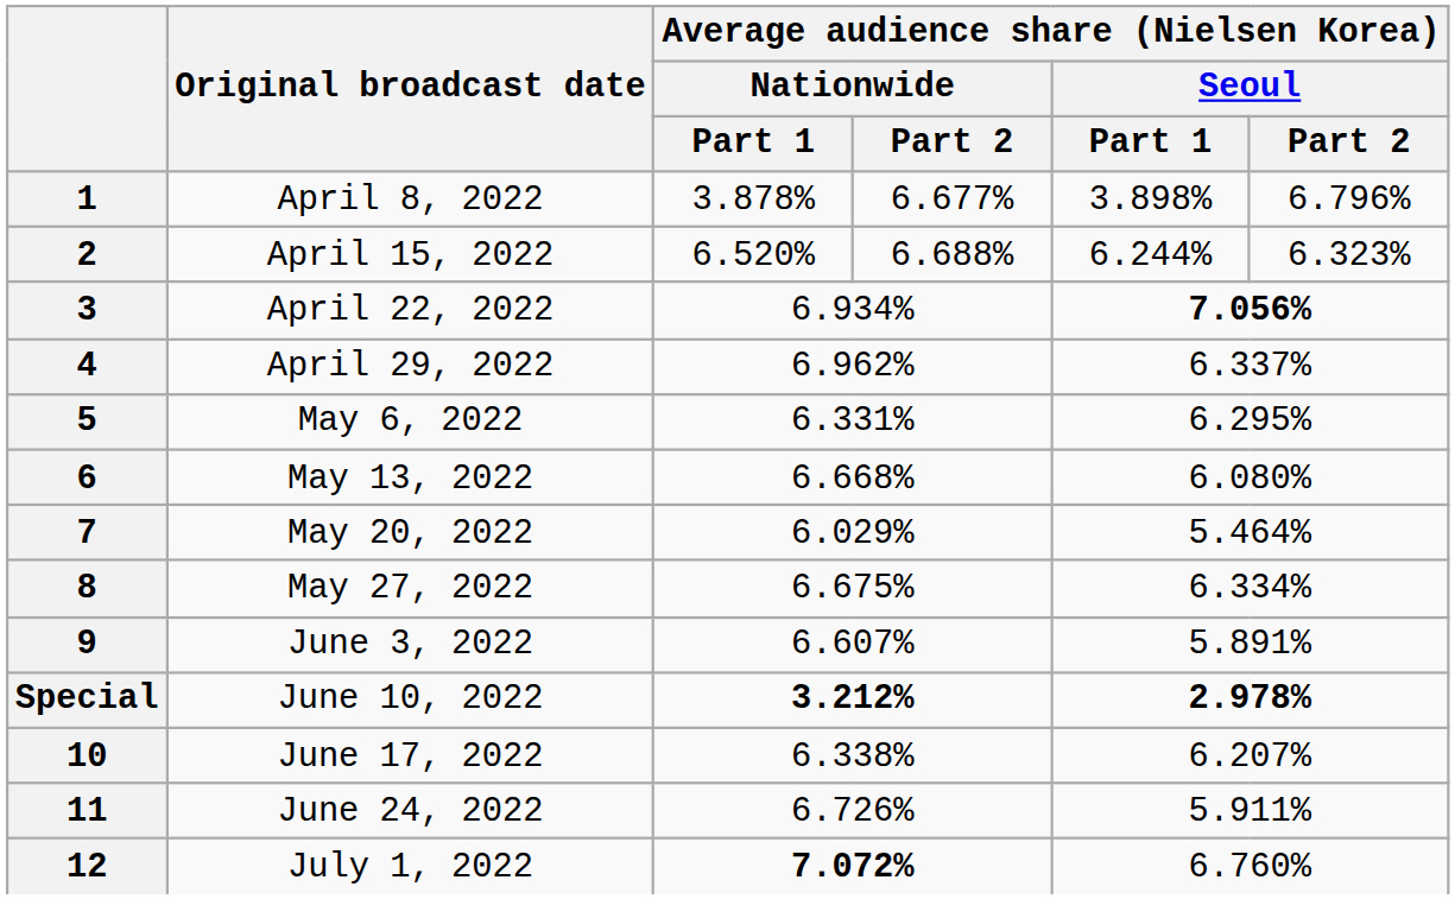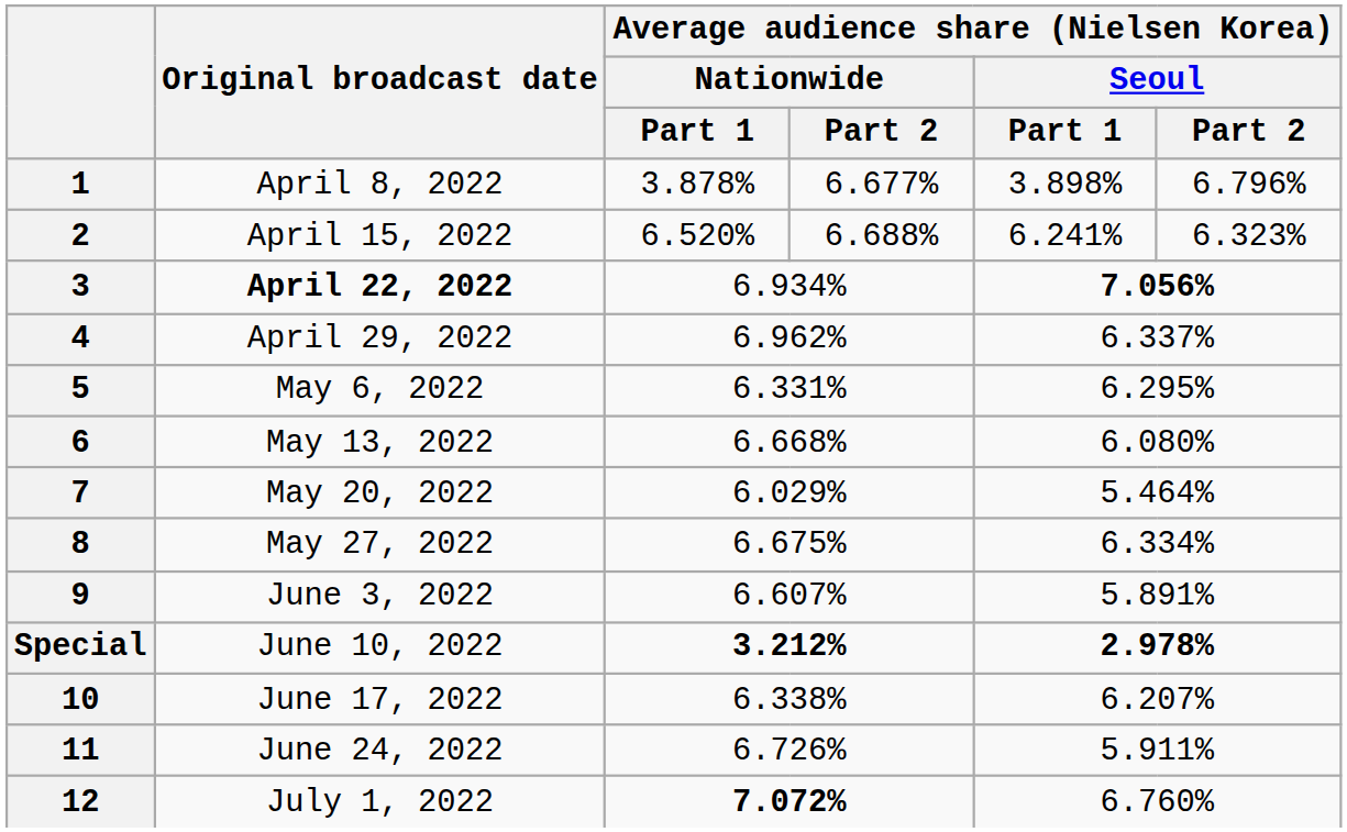 <table class="wikitable" style="text-align:center;max-width:600px; margin-left: auto; margin-right: auto; border: none;">
 <tr>
 </tr>
 <tr>
 <th rowspan=3></th>
 <th rowspan=3>Original broadcast date</th>
 <th colspan=4>Average audience share (Nielsen Korea)</th>
 </tr>
 <tr>
 <th colspan=2>Nationwide</th>
 <th colspan=2><a href='#'>Seoul</a></th>
 </tr>
 <tr>
 <th>Part 1</th>
 <th>Part 2</th>
 <th>Part 1</th>
 <th>Part 2</th>
 </tr>
 <tr>
 <th>1</th>
 <td>April 8, 2022</td>
 <td>3.878%</td>
 <td>6.677%</td>
 <td>3.898%</td>
 <td>6.796%</td>
 </tr>
 <tr>
 <th>2</th>
 <td>April 15, 2022</td>
 <td>6.520%</td>
 <td>6.688%</td>
-<td>6.244%</td>
+<td>6.241%</td>
 <td>6.323%</td>
 </tr>
 <tr>
 <th>3</th>
-<td>April 22, 2022</td>
+<td><strong>April 22, 2022</strong></td>
 <td colspan="2">6.934%</td>
 <td colspan="2"><span><strong>7.056%</strong></span></td>
 </tr>
 <tr>
 <th>4</th>
 <td>April 29, 2022</td>
 <td colspan="2">6.962%</td>
 <td colspan="2">6.337%</td>
 </tr>
 <tr>
 <th>5</th>
 <td>May 6, 2022</td>
 <td colspan="2">6.331%</td>
 <td colspan="2">6.295%</td>
 </tr>
 <tr>
 <th>6</th>
 <td>May 13, 2022</td>
 <td colspan="2">6.668%</td>
 <td colspan="2">6.080%</td>
 </tr>
 <tr>
 <th>7</th>
 <td>May 20, 2022</td>
 <td colspan="2">6.029%</td>
 <td colspan="2">5.464%</td>
 </tr>
 <tr>
 <th>8</th>
 <td>May 27, 2022</td>
 <td colspan="2">6.675%</td>
 <td colspan="2">6.334%</td>
 </tr>
 <tr>
 <th>9</th>
 <td>June 3, 2022</td>
 <td colspan="2">6.607%</td>
 <td colspan="2">5.891%</td>
 </tr>
 <tr>
 <th>Special</th>
 <td>June 10, 2022</td>
 <td colspan="2"><span><strong>3.212%</strong></span></td>
 <td colspan="2"><span><strong>2.978%</strong></span></td>
 </tr>
 <tr>
 <th>10</th>
 <td>June 17, 2022</td>
 <td colspan="2">6.338%</td>
 <td colspan="2">6.207%</td>
 </tr>
 <tr>
 <th>11</th>
 <td>June 24, 2022</td>
 <td colspan="2">6.726%</td>
 <td colspan="2">5.911%</td>
 </tr>
 <tr>
 <th>12</th>
 <td>July 1, 2022</td>
 <td colspan="2"><span><strong>7.072%</strong></span></td>
 <td colspan="2">6.760%</td>
 </tr>
 <tr>
 </tr>
 </table>
